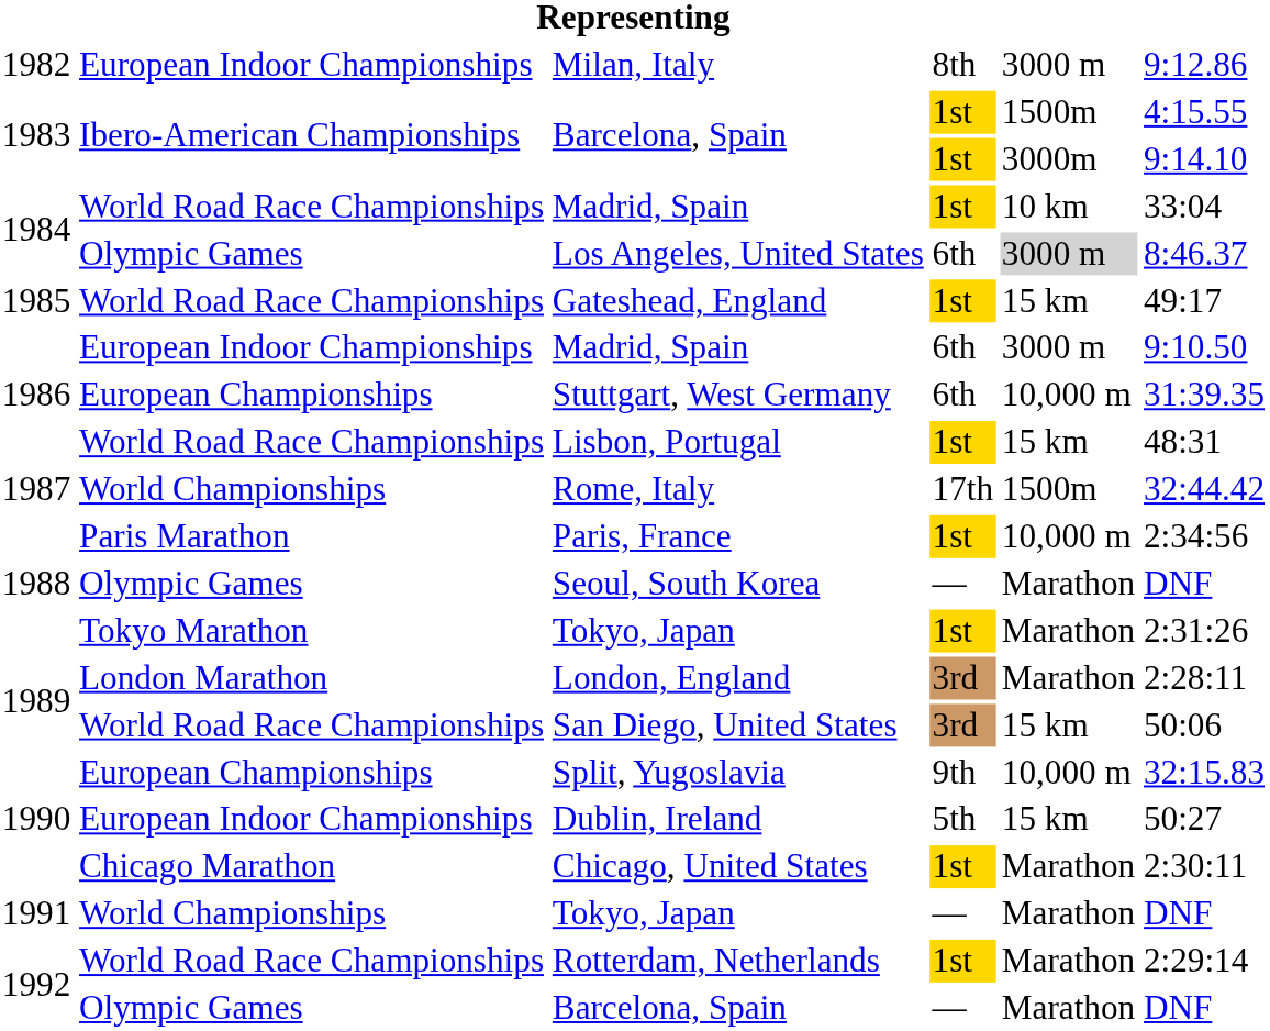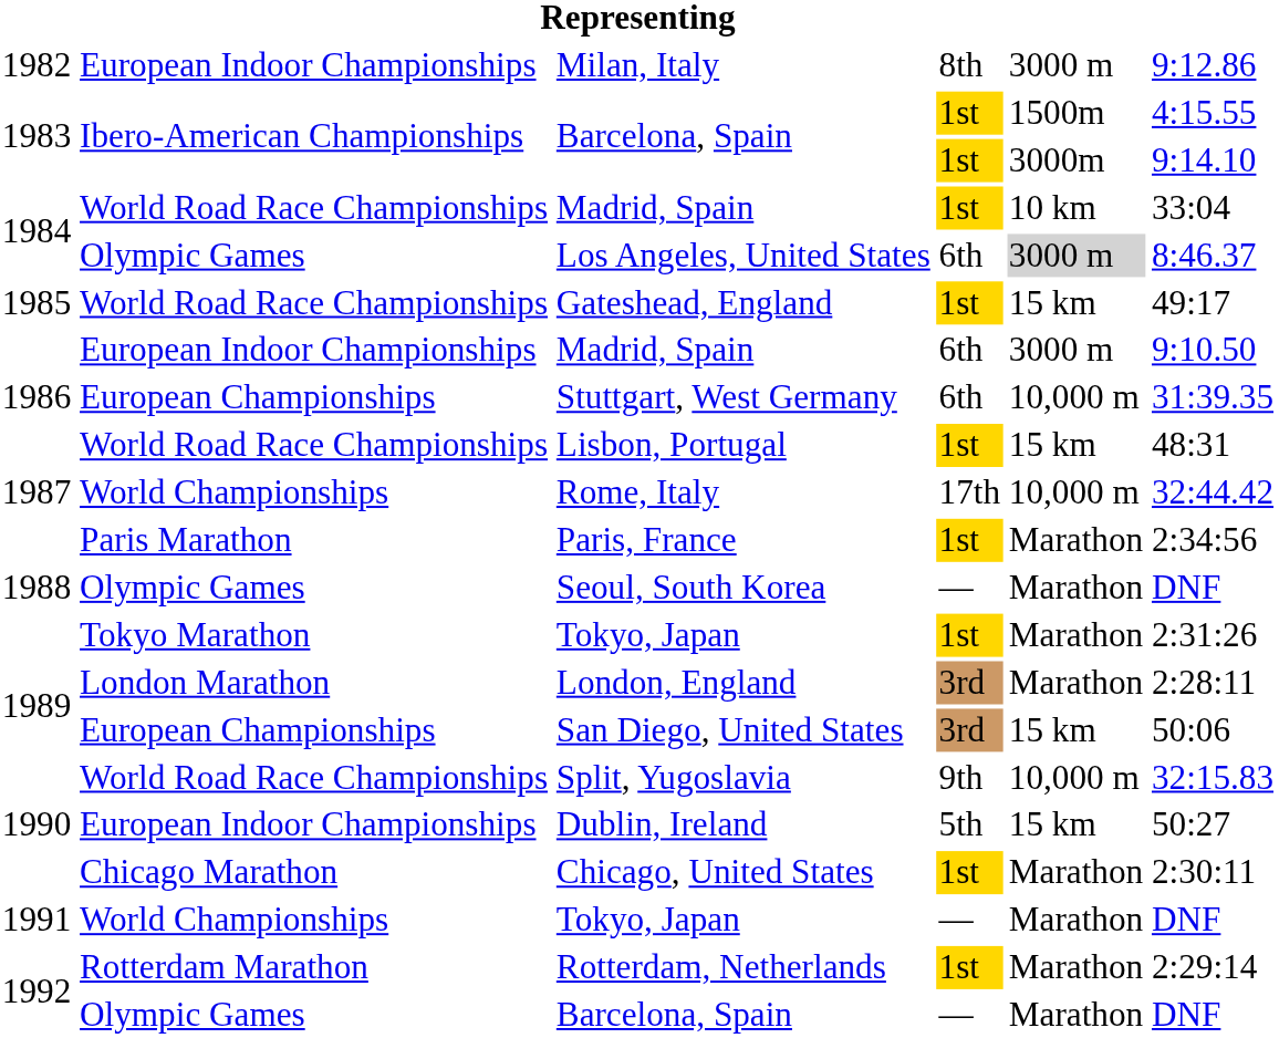 <table>
 <tr>
 <th colspan="6">Representing </th>
 </tr>
 <tr>
 <td>1982</td>
 <td><a href='#'>European Indoor Championships</a></td>
 <td><a href='#'>Milan, Italy</a></td>
 <td>8th</td>
 <td>3000 m</td>
 <td><a href='#'>9:12.86</a></td>
 </tr>
 <tr>
 <td rowspan=2>1983</td>
 <td rowspan=2><a href='#'>Ibero-American Championships</a></td>
 <td rowspan=2><a href='#'>Barcelona</a>, <a href='#'>Spain</a></td>
 <td bgcolor=gold>1st</td>
 <td>1500m</td>
 <td><a href='#'>4:15.55</a></td>
 </tr>
 <tr>
 <td bgcolor=gold>1st</td>
 <td>3000m</td>
 <td><a href='#'>9:14.10</a></td>
 </tr>
 <tr>
 <td rowspan=2>1984</td>
 <td><a href='#'>World Road Race Championships</a></td>
 <td><a href='#'>Madrid, Spain</a></td>
 <td bgcolor="gold">1st</td>
 <td>10 km</td>
 <td>33:04</td>
 </tr>
 <tr>
 <td><a href='#'>Olympic Games</a></td>
 <td><a href='#'>Los Angeles, United States</a></td>
 <td>6th</td>
 <td style="background: lightgrey;">3000 m</td>
 <td><a href='#'>8:46.37</a></td>
 </tr>
 <tr>
 <td>1985</td>
 <td><a href='#'>World Road Race Championships</a></td>
 <td><a href='#'>Gateshead, England</a></td>
 <td bgcolor="gold">1st</td>
 <td>15 km</td>
 <td>49:17</td>
 </tr>
 <tr>
 <td rowspan=3>1986</td>
 <td><a href='#'>European Indoor Championships</a></td>
 <td><a href='#'>Madrid, Spain</a></td>
 <td>6th</td>
 <td>3000 m</td>
 <td><a href='#'>9:10.50</a></td>
 </tr>
 <tr>
 <td><a href='#'>European Championships</a></td>
 <td><a href='#'>Stuttgart</a>, <a href='#'>West Germany</a></td>
 <td>6th</td>
 <td>10,000 m</td>
 <td><a href='#'>31:39.35</a></td>
 </tr>
 <tr>
 <td><a href='#'>World Road Race Championships</a></td>
 <td><a href='#'>Lisbon, Portugal</a></td>
 <td bgcolor="gold">1st</td>
 <td>15 km</td>
 <td>48:31</td>
 </tr>
 <tr>
 <td>1987</td>
 <td><a href='#'>World Championships</a></td>
 <td><a href='#'>Rome, Italy</a></td>
 <td>17th</td>
-<td>1500m</td>
+<td>10,000 m</td>
 <td><a href='#'>32:44.42</a></td>
 </tr>
 <tr>
 <td rowspan=3>1988</td>
 <td><a href='#'>Paris Marathon</a></td>
 <td><a href='#'>Paris, France</a></td>
 <td bgcolor="gold">1st</td>
-<td>10,000 m</td>
+<td>Marathon</td>
 <td>2:34:56</td>
 </tr>
 <tr>
 <td><a href='#'>Olympic Games</a></td>
 <td><a href='#'>Seoul, South Korea</a></td>
 <td>—</td>
 <td>Marathon</td>
 <td><a href='#'>DNF</a></td>
 </tr>
 <tr>
 <td><a href='#'>Tokyo Marathon</a></td>
 <td><a href='#'>Tokyo, Japan</a></td>
 <td bgcolor="gold">1st</td>
 <td>Marathon</td>
 <td>2:31:26</td>
 </tr>
 <tr>
 <td rowspan=2>1989</td>
 <td><a href='#'>London Marathon</a></td>
 <td><a href='#'>London, England</a></td>
 <td bgcolor="cc9966">3rd</td>
 <td>Marathon</td>
 <td>2:28:11</td>
 </tr>
 <tr>
-<td><a href='#'>World Road Race Championships</a></td>
+<td><a href='#'>European Championships</a></td>
 <td><a href='#'>San Diego</a>, <a href='#'>United States</a></td>
 <td Bgcolor="cc9966">3rd</td>
 <td>15 km</td>
 <td>50:06</td>
 </tr>
 <tr>
 <td rowspan=3>1990</td>
-<td><a href='#'>European Championships</a></td>
+<td><a href='#'>World Road Race Championships</a></td>
 <td><a href='#'>Split</a>, <a href='#'>Yugoslavia</a></td>
 <td>9th</td>
 <td>10,000 m</td>
 <td><a href='#'>32:15.83</a></td>
 </tr>
 <tr>
 <td><a href='#'>European Indoor Championships</a></td>
 <td><a href='#'>Dublin, Ireland</a></td>
 <td>5th</td>
 <td>15 km</td>
 <td>50:27</td>
 </tr>
 <tr>
 <td><a href='#'>Chicago Marathon</a></td>
 <td><a href='#'>Chicago</a>, <a href='#'>United States</a></td>
 <td bgcolor=gold>1st</td>
 <td>Marathon</td>
 <td>2:30:11</td>
 </tr>
 <tr>
 <td>1991</td>
 <td><a href='#'>World Championships</a></td>
 <td><a href='#'>Tokyo, Japan</a></td>
 <td>—</td>
 <td>Marathon</td>
 <td><a href='#'>DNF</a></td>
 </tr>
 <tr>
 <td rowspan=2>1992</td>
-<td><a href='#'>World Road Race Championships</a></td>
+<td><a href='#'>Rotterdam Marathon</a></td>
 <td><a href='#'>Rotterdam, Netherlands</a></td>
 <td bgcolor="gold">1st</td>
 <td>Marathon</td>
 <td>2:29:14</td>
 </tr>
 <tr>
 <td><a href='#'>Olympic Games</a></td>
 <td><a href='#'>Barcelona, Spain</a></td>
 <td>—</td>
 <td>Marathon</td>
 <td><a href='#'>DNF</a></td>
 </tr>
 </table>
